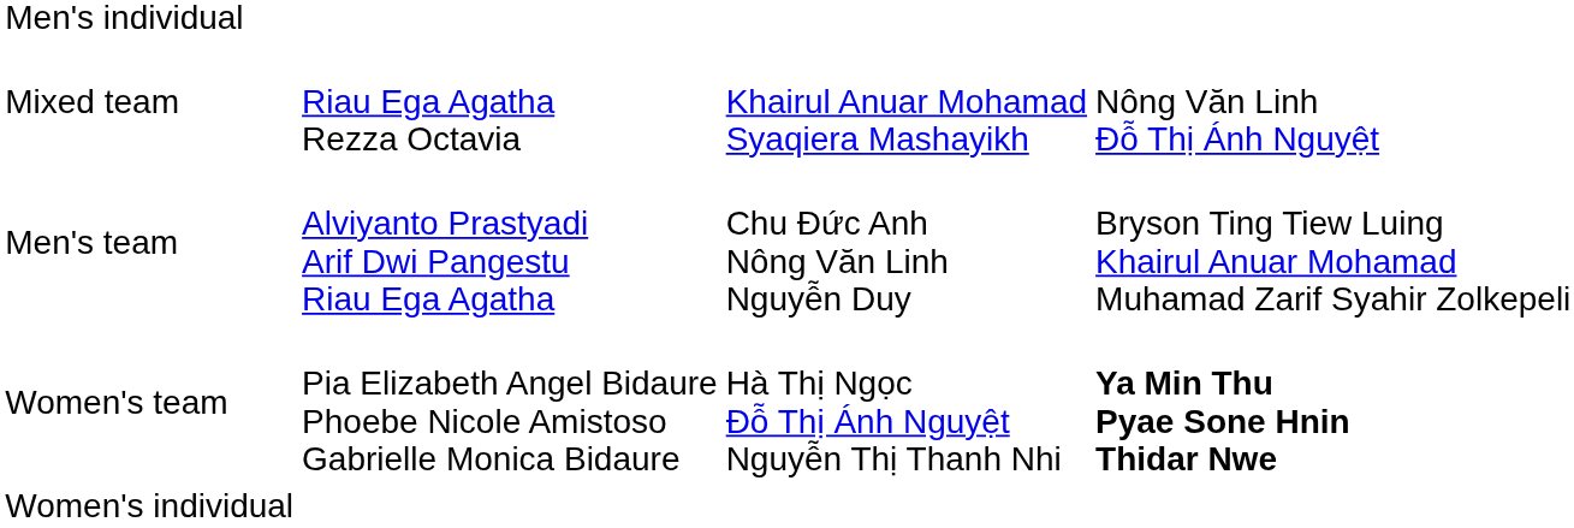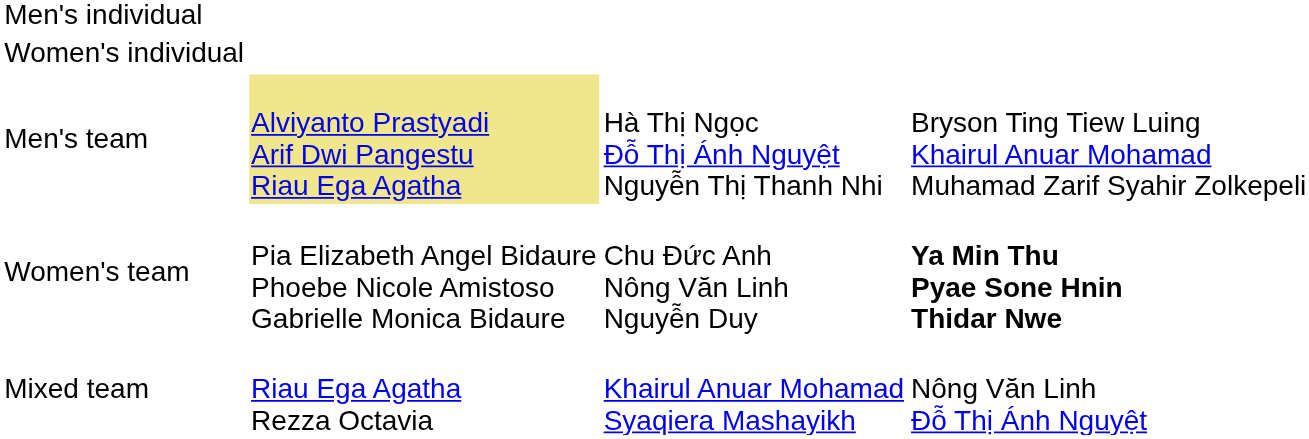 <table>
 <tr>
 <td>Men's individual</td>
 <td></td>
 <td></td>
 <td></td>
 </tr>
 <tr>
+<td>Women's individual</td>
+<td></td>
+<td nowrap></td>
+<td></td>
+</tr>
+<tr>
+<td>Men's team</td>
+<td style="background: khaki;"><br><a href='#'>Alviyanto Prastyadi</a><br><a href='#'>Arif Dwi Pangestu</a><br><a href='#'>Riau Ega Agatha</a></td>
+<td><br>Hà Thị Ngọc<br><a href='#'>Đỗ Thị Ánh Nguyệt</a><br>Nguyễn Thị Thanh Nhi</td>
+<td nowrap><br>Bryson Ting Tiew Luing<br><a href='#'>Khairul Anuar Mohamad</a><br>Muhamad Zarif Syahir Zolkepeli</td>
+</tr>
+<tr>
+<td>Women's team</td>
+<td nowrap><br>Pia Elizabeth Angel Bidaure<br>Phoebe Nicole Amistoso <br>Gabrielle Monica Bidaure</td>
+<td><br>Chu Đức Anh<br>Nông Văn Linh<br>Nguyễn Duy</td>
+<td><strong><br>Ya Min Thu<br>Pyae Sone Hnin<br>Thidar Nwe</strong></td>
+</tr>
+<tr>
 <td>Mixed team</td>
 <td><br><a href='#'>Riau Ega Agatha</a><br>Rezza Octavia</td>
 <td><br><a href='#'>Khairul Anuar Mohamad</a><br><a href='#'>Syaqiera Mashayikh</a></td>
 <td><br>Nông Văn Linh<br><a href='#'>Đỗ Thị Ánh Nguyệt</a></td>
 </tr>
-<tr>
-<td>Men's team</td>
-<td><br><a href='#'>Alviyanto Prastyadi</a><br><a href='#'>Arif Dwi Pangestu</a><br><a href='#'>Riau Ega Agatha</a></td>
-<td><br>Chu Đức Anh<br>Nông Văn Linh<br>Nguyễn Duy</td>
-<td nowrap><br>Bryson Ting Tiew Luing<br><a href='#'>Khairul Anuar Mohamad</a><br>Muhamad Zarif Syahir Zolkepeli</td>
-</tr>
-<tr>
-<td>Women's team</td>
-<td nowrap><br>Pia Elizabeth Angel Bidaure<br>Phoebe Nicole Amistoso <br>Gabrielle Monica Bidaure</td>
-<td><br>Hà Thị Ngọc<br><a href='#'>Đỗ Thị Ánh Nguyệt</a><br>Nguyễn Thị Thanh Nhi</td>
-<td><strong><br>Ya Min Thu<br>Pyae Sone Hnin<br>Thidar Nwe</strong></td>
-</tr>
-<tr>
-<td>Women's individual</td>
-<td></td>
-<td nowrap></td>
-<td></td>
-</tr>
 </table>
